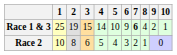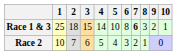 <table class="wikitable" style="font-size: 85%">
 <tr>
 <th></th>
 <th>1</th>
 <th>2</th>
 <th>3</th>
 <th>4</th>
 <th>5</th>
 <th>6</th>
 <th>7</th>
 <th>8</th>
 <th>9</th>
 <th>10</th>
 </tr>
 <tr align="center">
 <th>Race 1 & 3</th>
 <td style="background:#FFFFBF;">25</td>
-<td style="background:#DFDFDF;">19</td>
+<td style="background:#DFDFDF;">18</td>
 <td style="background:#FFDF9F;">15</td>
 <td style="background:#DFFFDF;">14</td>
 <td style="background:#DFFFDF;">10</td>
-<td style="background:#DFFFDF;">9</td>
+<td style="background:#DFFFDF;">8</td>
 <td style="background:#DFFFDF;"><strong>6</strong></td>
-<td style="background:#DFFFDF;">4</td>
+<td style="background:#DFFFDF;">3</td>
 <td style="background:#DFFFDF;">2</td>
 <td style="background:#DFFFDF;">1</td>
 </tr>
 <tr align="center">
 <th>Race 2</th>
 <td style="background:#FFFFBF;">10</td>
-<td style="background:#DFDFDF;">8</td>
+<td style="background:#DFDFDF;">7</td>
 <td style="background:#FFDF9F;">6</td>
 <td style="background:#DFFFDF;">5</td>
 <td style="background:#DFFFDF;">4</td>
 <td style="background:#DFFFDF;">3</td>
 <td style="background:#DFFFDF;">2</td>
 <td style="background:#DFFFDF;">1</td>
 <td colspan=2 style="background:#CFCFFF;">0</td>
 </tr>
 </table>
